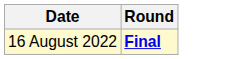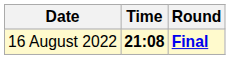 <table class="wikitable">
 <tr>
 <th>Date</th>
+<th>Time</th>
 <th>Round</th>
 </tr>
 <tr style=background:lemonchiffon>
 <td>16 August 2022</td>
+<td><strong>21:08</strong></td>
 <td><strong><a href='#'>Final</a></strong></td>
 </tr>
 </table>
